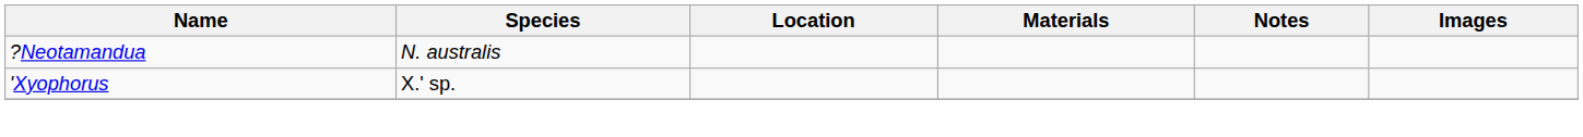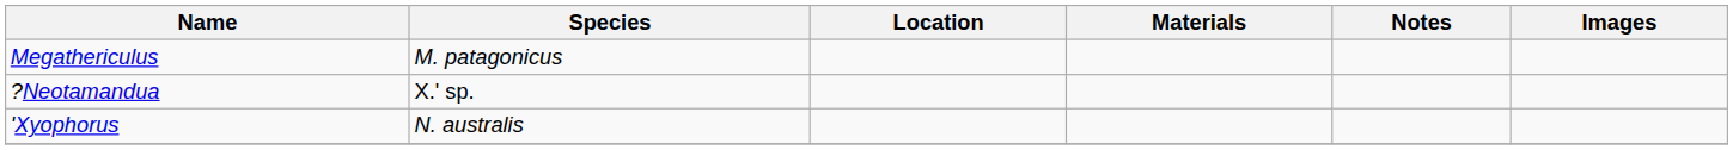 <table class="wikitable" align="center" width="100%">
 <tr>
 <th>Name</th>
 <th>Species</th>
 <th>Location</th>
 <th>Materials</th>
 <th>Notes</th>
 <th>Images</th>
 </tr>
 <tr>
+<td><em><a href='#'>Megathericulus</a></em></td>
+<td><em>M. patagonicus</em></td>
+<td></td>
+<td></td>
+<td></td>
+<td></td>
+</tr>
+<tr>
 <td><em>?<a href='#'>Neotamandua</a></em></td>
-<td><em>N. australis</em></td>
+<td></strong>X</em>.' sp.</td>
 <td></td>
 <td></td>
 <td></td>
 <td></td>
 </tr>
 <tr>
 <td><em>'<a href='#'>Xyophorus</a><strong></td>
-<td></strong>X</em>.' sp.</td>
+<td><em>N. australis</em></td>
 <td></td>
 <td></td>
 <td></td>
 <td></td>
 </tr>
 <tr>
 </tr>
 </table>
